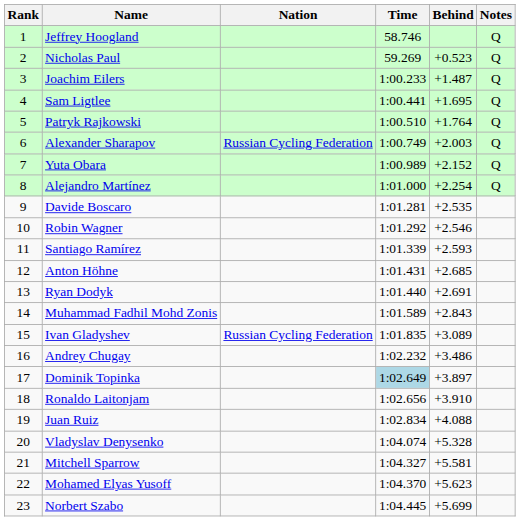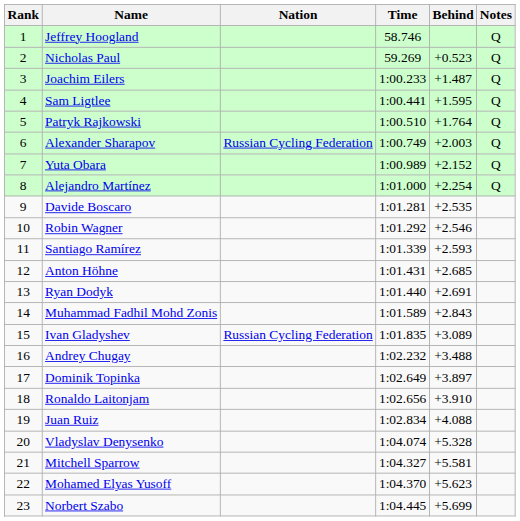 <table class="wikitable sortable" style="text-align:center">
 <tr>
 <th>Rank</th>
 <th>Name</th>
 <th>Nation</th>
 <th>Time</th>
 <th>Behind</th>
 <th>Notes</th>
 </tr>
 <tr bgcolor=ccffcc>
 <td>1</td>
 <td align=left><a href='#'>Jeffrey Hoogland</a></td>
 <td align=left></td>
 <td>58.746</td>
 <td></td>
 <td>Q</td>
 </tr>
 <tr bgcolor=ccffcc>
 <td>2</td>
 <td align=left><a href='#'>Nicholas Paul</a></td>
 <td align=left></td>
 <td>59.269</td>
 <td>+0.523</td>
 <td>Q</td>
 </tr>
 <tr bgcolor=ccffcc>
 <td>3</td>
 <td align=left><a href='#'>Joachim Eilers</a></td>
 <td align=left></td>
 <td>1:00.233</td>
 <td>+1.487</td>
 <td>Q</td>
 </tr>
 <tr bgcolor=ccffcc>
 <td>4</td>
 <td align=left><a href='#'>Sam Ligtlee</a></td>
 <td align=left></td>
 <td>1:00.441</td>
-<td>+1.695</td>
+<td>+1.595</td>
 <td>Q</td>
 </tr>
 <tr bgcolor=ccffcc>
 <td>5</td>
 <td align=left><a href='#'>Patryk Rajkowski</a></td>
 <td align=left></td>
 <td>1:00.510</td>
 <td>+1.764</td>
 <td>Q</td>
 </tr>
 <tr bgcolor=ccffcc>
 <td>6</td>
 <td align=left><a href='#'>Alexander Sharapov</a></td>
 <td align=left><a href='#'>Russian Cycling Federation</a></td>
 <td>1:00.749</td>
 <td>+2.003</td>
 <td>Q</td>
 </tr>
 <tr bgcolor=ccffcc>
 <td>7</td>
 <td align=left><a href='#'>Yuta Obara</a></td>
 <td align=left></td>
 <td>1:00.989</td>
 <td>+2.152</td>
 <td>Q</td>
 </tr>
 <tr bgcolor=ccffcc>
 <td>8</td>
 <td align=left><a href='#'>Alejandro Martínez</a></td>
 <td align=left></td>
 <td>1:01.000</td>
 <td>+2.254</td>
 <td>Q</td>
 </tr>
 <tr>
 <td>9</td>
 <td align=left><a href='#'>Davide Boscaro</a></td>
 <td align=left></td>
 <td>1:01.281</td>
 <td>+2.535</td>
 <td></td>
 </tr>
 <tr>
 <td>10</td>
 <td align=left><a href='#'>Robin Wagner</a></td>
 <td align=left></td>
 <td>1:01.292</td>
 <td>+2.546</td>
 <td></td>
 </tr>
 <tr>
 <td>11</td>
 <td align=left><a href='#'>Santiago Ramírez</a></td>
 <td align=left></td>
 <td>1:01.339</td>
 <td>+2.593</td>
 <td></td>
 </tr>
 <tr>
 <td>12</td>
 <td align=left><a href='#'>Anton Höhne</a></td>
 <td align=left></td>
 <td>1:01.431</td>
 <td>+2.685</td>
 <td></td>
 </tr>
 <tr>
 <td>13</td>
 <td align=left><a href='#'>Ryan Dodyk</a></td>
 <td align=left></td>
 <td>1:01.440</td>
 <td>+2.691</td>
 <td></td>
 </tr>
 <tr>
 <td>14</td>
 <td align=left><a href='#'>Muhammad Fadhil Mohd Zonis</a></td>
 <td align=left></td>
 <td>1:01.589</td>
 <td>+2.843</td>
 <td></td>
 </tr>
 <tr>
 <td>15</td>
 <td align=left><a href='#'>Ivan Gladyshev</a></td>
 <td align=left><a href='#'>Russian Cycling Federation</a></td>
 <td>1:01.835</td>
 <td>+3.089</td>
 <td></td>
 </tr>
 <tr>
 <td>16</td>
 <td align=left><a href='#'>Andrey Chugay</a></td>
 <td align=left></td>
 <td>1:02.232</td>
-<td>+3.486</td>
+<td>+3.488</td>
 <td></td>
 </tr>
 <tr>
 <td>17</td>
 <td align=left><a href='#'>Dominik Topinka</a></td>
 <td align=left></td>
-<td style="background: lightblue;">1:02.649</td>
+<td>1:02.649</td>
 <td>+3.897</td>
 <td></td>
 </tr>
 <tr>
 <td>18</td>
 <td align=left><a href='#'>Ronaldo Laitonjam</a></td>
 <td align=left></td>
 <td>1:02.656</td>
 <td>+3.910</td>
 <td></td>
 </tr>
 <tr>
 <td>19</td>
 <td align=left><a href='#'>Juan Ruiz</a></td>
 <td align=left></td>
 <td>1:02.834</td>
 <td>+4.088</td>
 <td></td>
 </tr>
 <tr>
 <td>20</td>
 <td align=left><a href='#'>Vladyslav Denysenko</a></td>
 <td align=left></td>
 <td>1:04.074</td>
 <td>+5.328</td>
 <td></td>
 </tr>
 <tr>
 <td>21</td>
 <td align=left><a href='#'>Mitchell Sparrow</a></td>
 <td align=left></td>
 <td>1:04.327</td>
 <td>+5.581</td>
 <td></td>
 </tr>
 <tr>
 <td>22</td>
 <td align=left><a href='#'>Mohamed Elyas Yusoff</a></td>
 <td align=left></td>
 <td>1:04.370</td>
 <td>+5.623</td>
 <td></td>
 </tr>
 <tr>
 <td>23</td>
 <td align=left><a href='#'>Norbert Szabo</a></td>
 <td align=left></td>
 <td>1:04.445</td>
 <td>+5.699</td>
 <td></td>
 </tr>
 </table>
